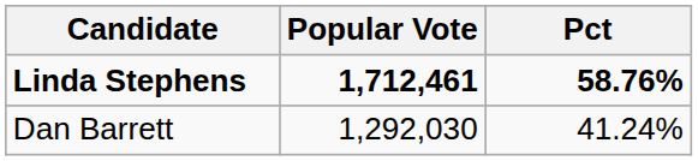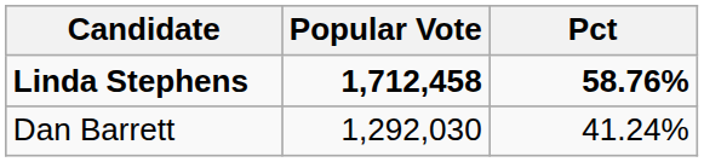 <table class="wikitable">
 <tr>
 <th width=40%>Candidate</th>
 <th width=30%>Popular Vote</th>
 <th width=30%>Pct</th>
 </tr>
 <tr>
 <td><strong>Linda Stephens</strong></td>
-<td align="right"><strong>1,712,461</strong></td>
+<td align="right"><strong>1,712,458</strong></td>
 <td align="right"><strong>58.76%</strong></td>
 </tr>
 <tr>
 <td>Dan Barrett</td>
 <td align="right">1,292,030</td>
 <td align="right">41.24%</td>
 </tr>
 </table>
